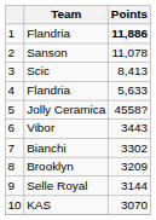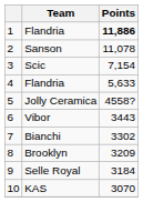 <table class="wikitable">
 <tr>
 <th></th>
 <th>Team</th>
 <th>Points</th>
 </tr>
 <tr>
 <td>1</td>
 <td>Flandria</td>
 <td align=right><strong>11,886</strong></td>
 </tr>
 <tr>
 <td>2</td>
 <td>Sanson</td>
 <td align=right>11,078</td>
 </tr>
 <tr>
 <td>3</td>
 <td>Scic</td>
-<td align=right>8,413</td>
+<td align=right>7,154</td>
 </tr>
 <tr>
 <td>4</td>
 <td>Flandria</td>
 <td align=right>5,633</td>
 </tr>
 <tr>
 <td>5</td>
 <td>Jolly Ceramica</td>
 <td align=right>4558?</td>
 </tr>
 <tr>
 <td>6</td>
 <td>Vibor</td>
 <td align=right>3443</td>
 </tr>
 <tr>
 <td>7</td>
 <td>Bianchi</td>
 <td align=right>3302</td>
 </tr>
 <tr>
 <td>8</td>
 <td>Brooklyn</td>
 <td align=right>3209</td>
 </tr>
 <tr>
 <td>9</td>
 <td>Selle Royal</td>
-<td align=right>3144</td>
+<td align=right>3184</td>
 </tr>
 <tr>
 <td>10</td>
 <td>KAS</td>
 <td align=right>3070</td>
 </tr>
 <tr>
 </tr>
 </table>
